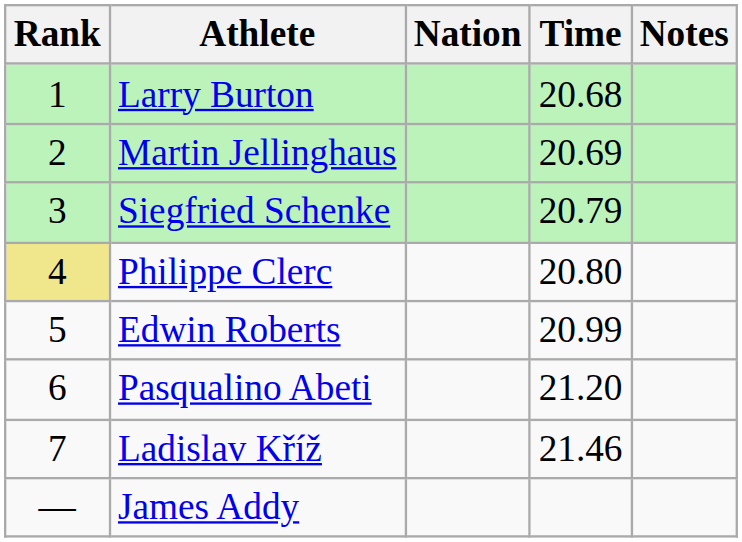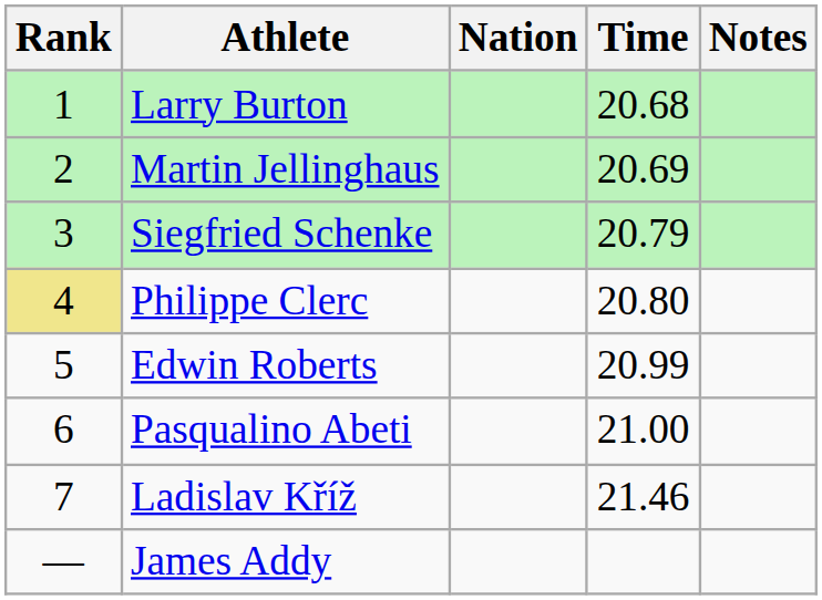 <table class="wikitable sortable" style="text-align:center">
 <tr>
 <th>Rank</th>
 <th>Athlete</th>
 <th>Nation</th>
 <th>Time</th>
 <th>Notes</th>
 </tr>
 <tr bgcolor=bbf3bb>
 <td>1</td>
 <td align=left><a href='#'>Larry Burton</a></td>
 <td align=left></td>
 <td>20.68</td>
 <td></td>
 </tr>
 <tr bgcolor=bbf3bb>
 <td>2</td>
 <td align=left><a href='#'>Martin Jellinghaus</a></td>
 <td align=left></td>
 <td>20.69</td>
 <td></td>
 </tr>
 <tr bgcolor=bbf3bb>
 <td>3</td>
 <td align=left><a href='#'>Siegfried Schenke</a></td>
 <td align=left></td>
 <td>20.79</td>
 <td></td>
 </tr>
 <tr>
 <td style="background: khaki;">4</td>
 <td align=left><a href='#'>Philippe Clerc</a></td>
 <td align=left></td>
 <td>20.80</td>
 <td></td>
 </tr>
 <tr>
 <td>5</td>
 <td align=left><a href='#'>Edwin Roberts</a></td>
 <td align=left></td>
 <td>20.99</td>
 <td></td>
 </tr>
 <tr>
 <td>6</td>
 <td align=left><a href='#'>Pasqualino Abeti</a></td>
 <td align=left></td>
-<td>21.20</td>
+<td>21.00</td>
 <td></td>
 </tr>
 <tr>
 <td>7</td>
 <td align=left><a href='#'>Ladislav Kříž</a></td>
 <td align=left></td>
 <td>21.46</td>
 <td></td>
 </tr>
 <tr>
 <td data=sort-value=8>—</td>
 <td align=left><a href='#'>James Addy</a></td>
 <td align=left></td>
 <td data-sort-value=99.99></td>
 <td></td>
 </tr>
 </table>
